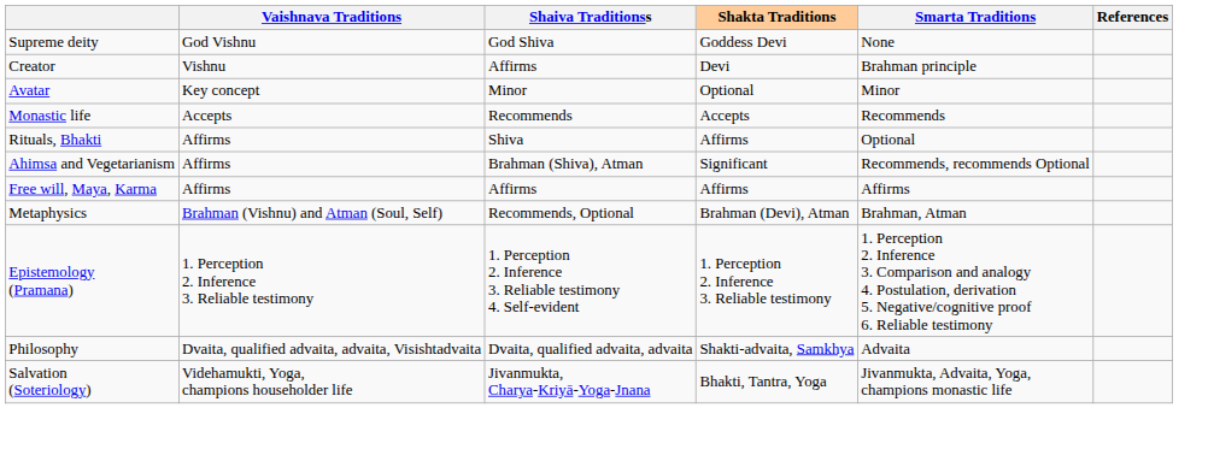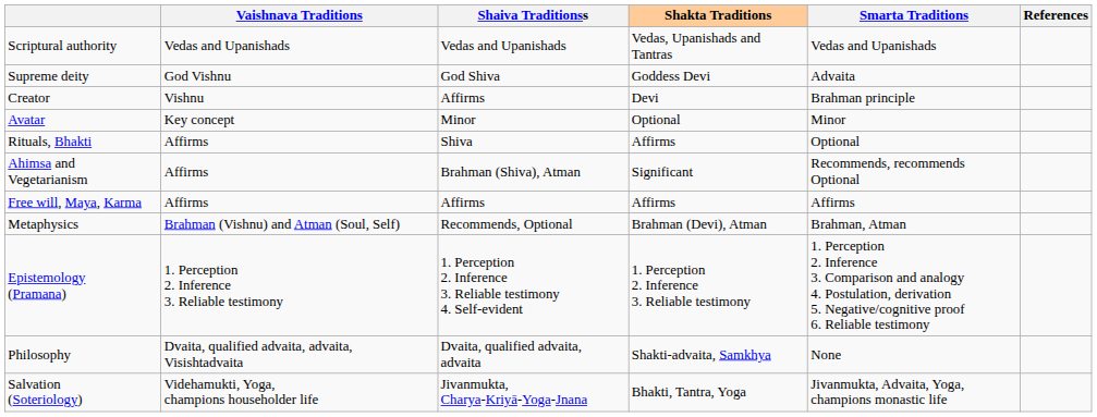 <table class="wikitable sortable">
 <tr>
 <th></th>
 <th><a href='#'>Vaishnava Traditions</a></th>
 <th><a href='#'>Shaiva Traditions</a>s</th>
 <th style="background:#fc9;">Shakta Traditions</th>
 <th><a href='#'>Smarta Traditions</a></th>
 <th>References</th>
 </tr>
 <tr>
+<td>Scriptural authority</td>
+<td>Vedas and Upanishads</td>
+<td>Vedas and Upanishads</td>
+<td>Vedas, Upanishads and Tantras</td>
+<td>Vedas and Upanishads</td>
+<td></td>
+</tr>
+<tr>
 <td>Supreme deity</td>
 <td>God Vishnu</td>
 <td>God Shiva</td>
 <td>Goddess Devi</td>
-<td>None</td>
+<td>Advaita</td>
 <td></td>
 </tr>
 <tr>
 <td>Creator</td>
 <td>Vishnu</td>
 <td>Affirms</td>
 <td>Devi</td>
 <td>Brahman principle</td>
 <td></td>
 </tr>
 <tr>
 <td><a href='#'>Avatar</a></td>
 <td>Key concept</td>
 <td>Minor</td>
 <td>Optional</td>
 <td>Minor</td>
-<td></td>
-</tr>
-<tr>
-<td><a href='#'>Monastic</a> life</td>
-<td>Accepts</td>
-<td>Recommends</td>
-<td>Accepts</td>
-<td>Recommends</td>
 <td></td>
 </tr>
 <tr>
 <td>Rituals, <a href='#'>Bhakti</a></td>
 <td>Affirms</td>
 <td>Shiva</td>
 <td>Affirms</td>
 <td>Optional</td>
 <td></td>
 </tr>
 <tr>
 <td><a href='#'>Ahimsa</a> and Vegetarianism</td>
 <td>Affirms</td>
 <td>Brahman (Shiva), Atman</td>
 <td>Significant</td>
 <td>Recommends, recommends Optional</td>
 <td></td>
 </tr>
 <tr>
 <td><a href='#'>Free will</a>, <a href='#'>Maya</a>, <a href='#'>Karma</a></td>
 <td>Affirms</td>
 <td>Affirms</td>
 <td>Affirms</td>
 <td>Affirms</td>
 <td></td>
 </tr>
 <tr>
 <td>Metaphysics</td>
 <td><a href='#'>Brahman</a> (Vishnu) and <a href='#'>Atman</a> (Soul, Self)</td>
 <td>Recommends, Optional</td>
 <td>Brahman (Devi), Atman</td>
 <td>Brahman, Atman</td>
 <td></td>
 </tr>
 <tr>
 <td><a href='#'>Epistemology</a><br>(<a href='#'>Pramana</a>)</td>
 <td>1. Perception<br>2. Inference<br>3. Reliable testimony</td>
 <td>1. Perception<br>2. Inference<br>3. Reliable testimony<br>4. Self-evident</td>
 <td>1. Perception<br>2. Inference<br>3. Reliable testimony</td>
 <td>1. Perception<br>2. Inference<br>3. Comparison and analogy<br>4. Postulation, derivation<br>5. Negative/cognitive proof<br>6. Reliable testimony</td>
 <td></td>
 </tr>
 <tr>
 <td>Philosophy</td>
 <td>Dvaita, qualified advaita, advaita, Visishtadvaita</td>
 <td>Dvaita, qualified advaita, advaita</td>
 <td>Shakti-advaita, <a href='#'>Samkhya</a></td>
-<td>Advaita</td>
+<td>None</td>
 <td></td>
 </tr>
 <tr>
 <td>Salvation<br>(<a href='#'>Soteriology</a>)</td>
 <td>Videhamukti, Yoga,<br>champions householder life</td>
 <td>Jivanmukta,<br><a href='#'>Charya</a>-<a href='#'>Kriyā</a>-<a href='#'>Yoga</a>-<a href='#'>Jnana</a></td>
 <td>Bhakti, Tantra, Yoga</td>
 <td>Jivanmukta, Advaita, Yoga,<br>champions monastic life</td>
 <td></td>
 </tr>
 </table>
